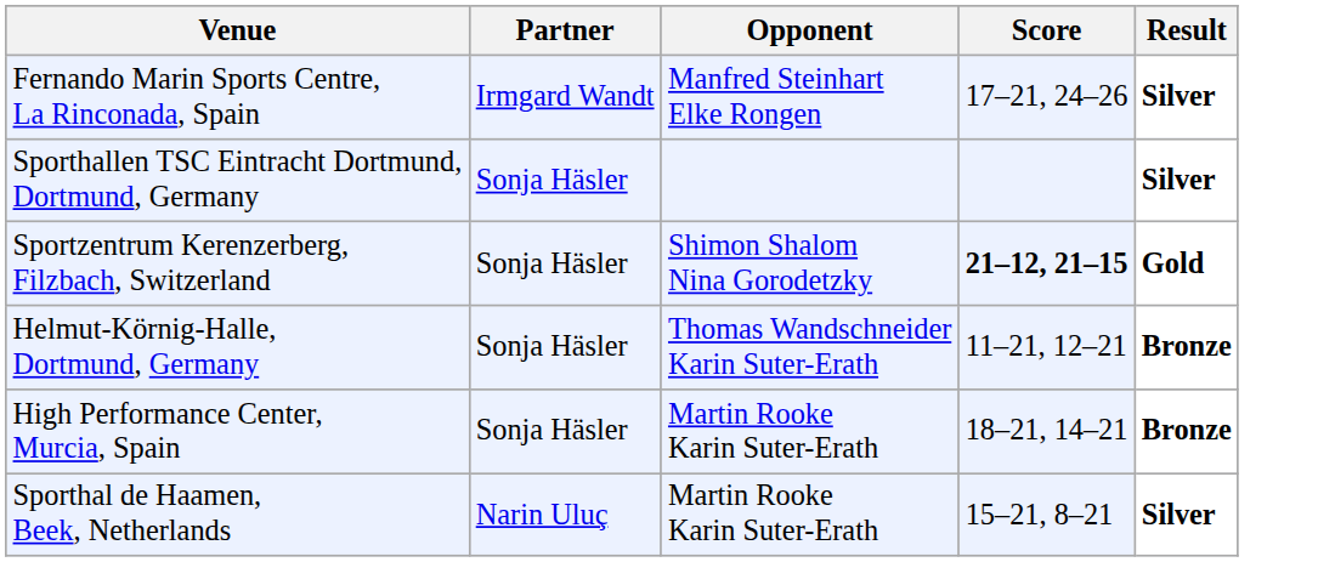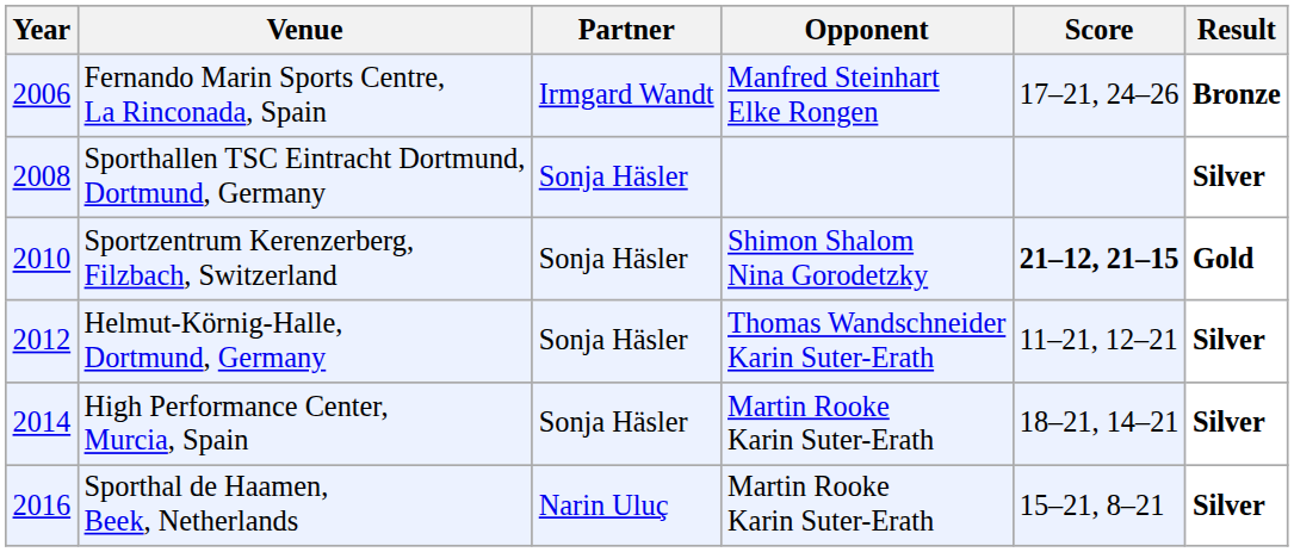 <table class="sortable wikitable" style="font-size: 90%;">
 <tr>
+<th>Year</th>
 <th>Venue</th>
 <th>Partner</th>
 <th>Opponent</th>
 <th>Score</th>
 <th>Result</th>
 </tr>
 <tr style="background:#ECF2FF">
+<td align="center"><a href='#'>2006</a></td>
 <td align="left">Fernando Marin Sports Centre,<br><a href='#'>La Rinconada</a>, Spain</td>
 <td> <a href='#'>Irmgard Wandt</a></td>
 <td align="left"> <a href='#'>Manfred Steinhart</a><br> <a href='#'>Elke Rongen</a></td>
 <td align="left">17–21, 24–26</td>
-<td style="text-align:left; background:white"> <strong>Silver</strong></td>
+<td style="text-align:left; background:white"> <strong>Bronze</strong></td>
 </tr>
 <tr style="background:#ECF2FF">
+<td align="center"><a href='#'>2008</a></td>
 <td align="left">Sporthallen TSC Eintracht Dortmund,<br><a href='#'>Dortmund</a>, Germany</td>
 <td align="left"> <a href='#'>Sonja Häsler</a></td>
 <td align="left"></td>
 <td align="left"></td>
 <td style="text-align:left; background:white"> <strong>Silver</strong></td>
 </tr>
 <tr style="background:#ECF2FF">
+<td align="center"><a href='#'>2010</a></td>
 <td align="left">Sportzentrum Kerenzerberg,<br><a href='#'>Filzbach</a>, Switzerland</td>
 <td align="left"> Sonja Häsler</td>
 <td align="left"> <a href='#'>Shimon Shalom</a><br> <a href='#'>Nina Gorodetzky</a></td>
 <td align="left"><strong>21–12, 21–15</strong></td>
 <td style="text-align:left; background:white"> <strong>Gold</strong></td>
 </tr>
 <tr style="background:#ECF2FF">
+<td align="center"><a href='#'>2012</a></td>
 <td align="left">Helmut-Körnig-Halle,<br><a href='#'>Dortmund</a>, <a href='#'>Germany</a></td>
 <td align="left"> Sonja Häsler</td>
 <td align="left"> <a href='#'>Thomas Wandschneider</a><br> <a href='#'>Karin Suter-Erath</a></td>
 <td align="left">11–21, 12–21</td>
-<td style="text-align:left; background:white"> <strong>Bronze</strong></td>
+<td style="text-align:left; background:white"> <strong>Silver</strong></td>
 </tr>
 <tr style="background:#ECF2FF">
+<td align="center"><a href='#'>2014</a></td>
 <td align="left">High Performance Center,<br><a href='#'>Murcia</a>, Spain</td>
 <td align="left"> Sonja Häsler</td>
 <td align="left"> <a href='#'>Martin Rooke</a><br> Karin Suter-Erath</td>
 <td align="left">18–21, 14–21</td>
-<td style="text-align:left; background:white"> <strong>Bronze</strong></td>
+<td style="text-align:left; background:white"> <strong>Silver</strong></td>
 </tr>
 <tr style="background:#ECF2FF">
+<td align="center"><a href='#'>2016</a></td>
 <td align="left">Sporthal de Haamen,<br><a href='#'>Beek</a>, Netherlands</td>
 <td> <a href='#'>Narin Uluç</a></td>
 <td align="left"> Martin Rooke<br> Karin Suter-Erath</td>
 <td align="left">15–21, 8–21</td>
 <td style="text-align:left; background:white"> <strong>Silver</strong></td>
 </tr>
 </table>
